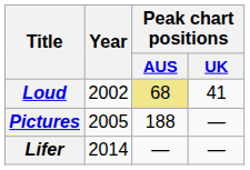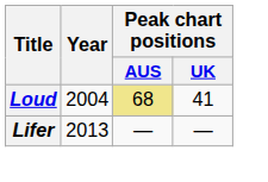 <table class="wikitable plainrowheaders" style="text-align:center;">
 <tr>
 <th scope="col" rowspan="2">Title</th>
 <th scope="col" rowspan="2">Year</th>
 <th scope="col" colspan="2">Peak chart positions</th>
 </tr>
 <tr>
 <th scope="col" style="width:3em;font-size:90%;"><a href='#'>AUS</a><br></th>
 <th scope="col" style="width:3em;font-size:90%;"><a href='#'>UK</a><br></th>
 </tr>
 <tr>
 <th scope="row"><em><a href='#'>Loud</a></em></th>
-<td>2002</td>
+<td>2004</td>
 <td style="background: khaki;">68</td>
 <td>41</td>
 </tr>
 <tr>
-<th scope="row"><em><a href='#'>Pictures</a></em></th>
-<td>2005</td>
-<td>188</td>
-<td>—</td>
-</tr>
-<tr>
 <th scope="row"><em>Lifer</em></th>
-<td>2014</td>
+<td>2013</td>
 <td>—</td>
 <td>—</td>
 </tr>
 </table>
